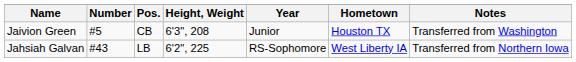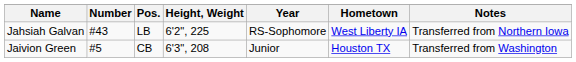 <table class="wikitable sortable collapsible">
 <tr>
 </tr>
 <tr>
 <th>Name</th>
 <th>Number</th>
 <th>Pos.</th>
 <th>Height, Weight</th>
 <th>Year</th>
 <th>Hometown</th>
 <th class="unsortable">Notes</th>
 </tr>
 <tr>
+<td>Jahsiah Galvan</td>
+<td>#43</td>
+<td>LB</td>
+<td>6'2", 225</td>
+<td>RS-Sophomore</td>
+<td><a href='#'>West Liberty IA</a></td>
+<td>Transferred from <a href='#'>Northern Iowa</a></td>
+</tr>
+<tr>
 <td>Jaivion Green</td>
 <td>#5</td>
 <td>CB</td>
 <td>6'3", 208</td>
 <td>Junior</td>
 <td><a href='#'>Houston TX</a></td>
 <td>Transferred from <a href='#'>Washington</a></td>
 </tr>
-<tr>
-<td>Jahsiah Galvan</td>
-<td>#43</td>
-<td>LB</td>
-<td>6'2", 225</td>
-<td>RS-Sophomore</td>
-<td><a href='#'>West Liberty IA</a></td>
-<td>Transferred from <a href='#'>Northern Iowa</a></td>
-</tr>
 </table>
